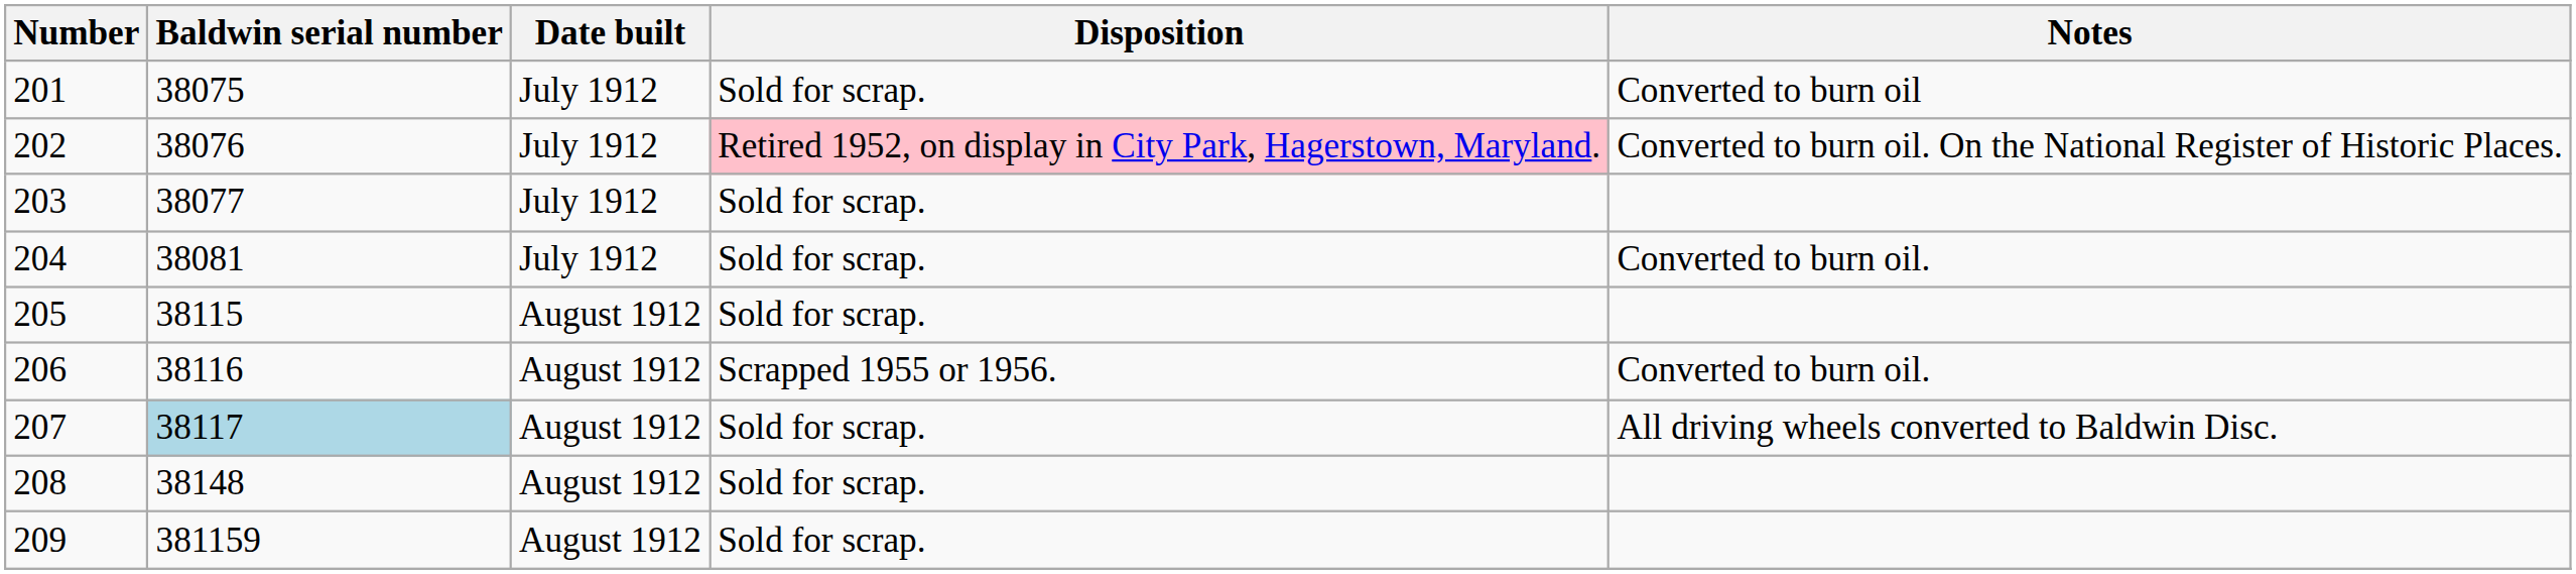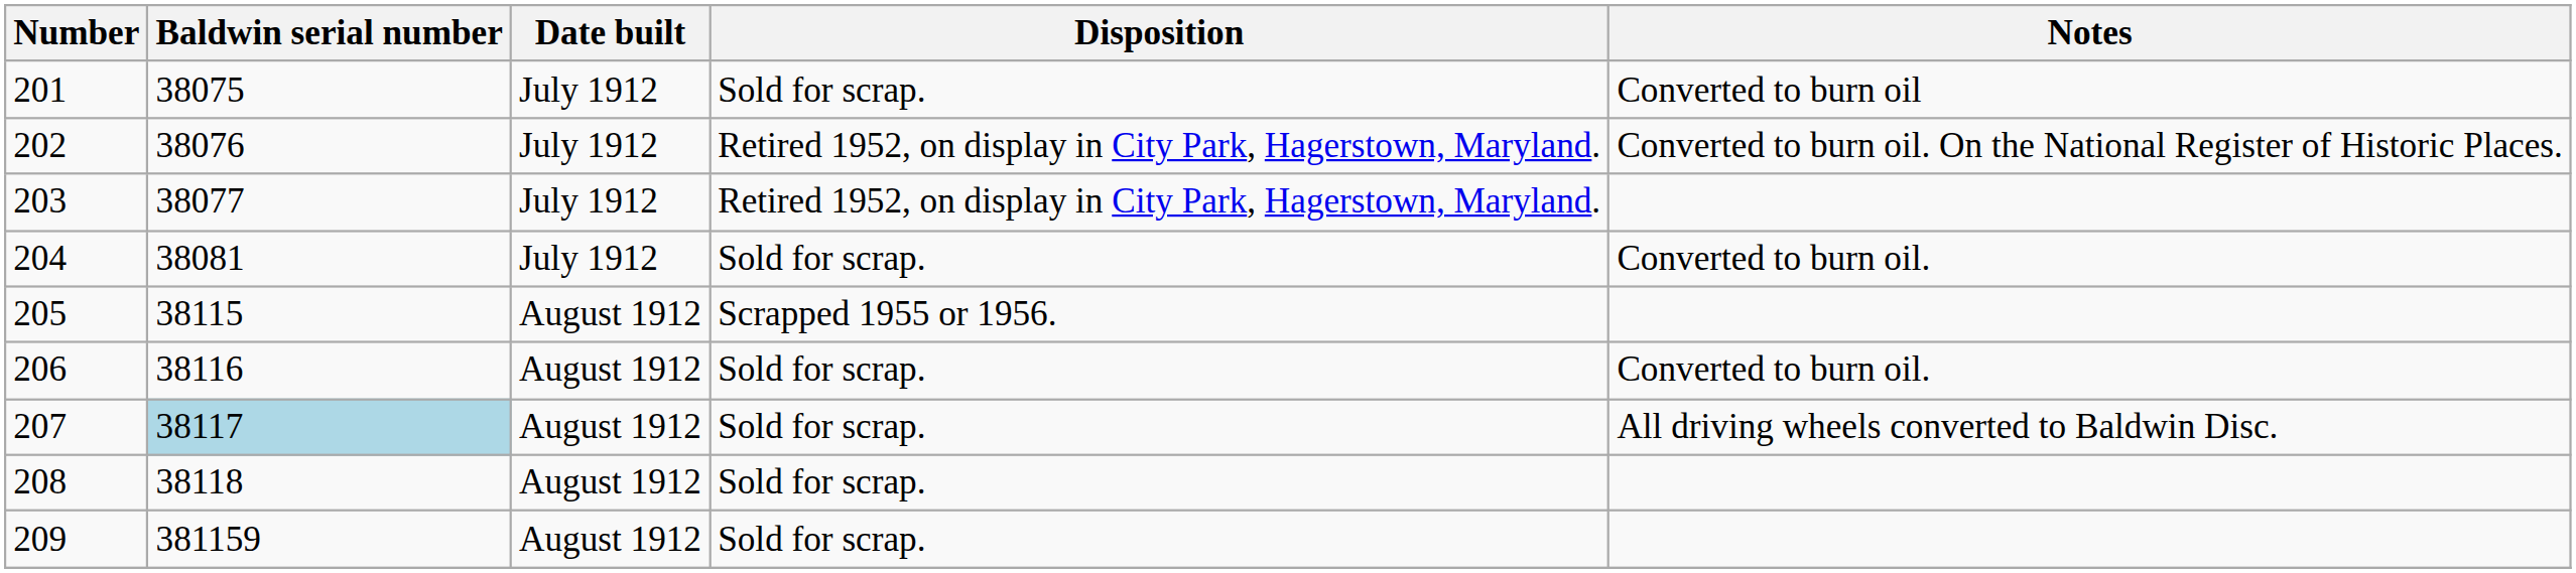 <table class="wikitable">
 <tr>
 <th>Number</th>
 <th>Baldwin serial number</th>
 <th>Date built</th>
 <th>Disposition</th>
 <th>Notes</th>
 </tr>
 <tr>
 <td>201</td>
 <td>38075</td>
 <td>July 1912</td>
 <td>Sold for scrap.</td>
 <td>Converted to burn oil</td>
 </tr>
 <tr>
 <td>202</td>
 <td>38076</td>
 <td>July 1912</td>
-<td style="background: pink;">Retired 1952, on display in <a href='#'>City Park</a>, <a href='#'>Hagerstown, Maryland</a>.</td>
+<td>Retired 1952, on display in <a href='#'>City Park</a>, <a href='#'>Hagerstown, Maryland</a>.</td>
 <td>Converted to burn oil. On the National Register of Historic Places.</td>
 </tr>
 <tr>
 <td>203</td>
 <td>38077</td>
 <td>July 1912</td>
-<td>Sold for scrap.</td>
+<td>Retired 1952, on display in <a href='#'>City Park</a>, <a href='#'>Hagerstown, Maryland</a>.</td>
 <td></td>
 </tr>
 <tr>
 <td>204</td>
 <td>38081</td>
 <td>July 1912</td>
 <td>Sold for scrap.</td>
 <td>Converted to burn oil.</td>
 </tr>
 <tr>
 <td>205</td>
 <td>38115</td>
 <td>August 1912</td>
-<td>Sold for scrap.</td>
+<td>Scrapped 1955 or 1956.</td>
 <td></td>
 </tr>
 <tr>
 <td>206</td>
 <td>38116</td>
 <td>August 1912</td>
-<td>Scrapped 1955 or 1956.</td>
+<td>Sold for scrap.</td>
 <td>Converted to burn oil.</td>
 </tr>
 <tr>
 <td>207</td>
 <td style="background: lightblue;">38117</td>
 <td>August 1912</td>
 <td>Sold for scrap.</td>
 <td>All driving wheels converted to Baldwin Disc.</td>
 </tr>
 <tr>
 <td>208</td>
-<td>38148</td>
+<td>38118</td>
 <td>August 1912</td>
 <td>Sold for scrap.</td>
 <td></td>
 </tr>
 <tr>
 <td>209</td>
 <td>381159</td>
 <td>August 1912</td>
 <td>Sold for scrap.</td>
 <td></td>
 </tr>
 <tr>
 </tr>
 </table>
